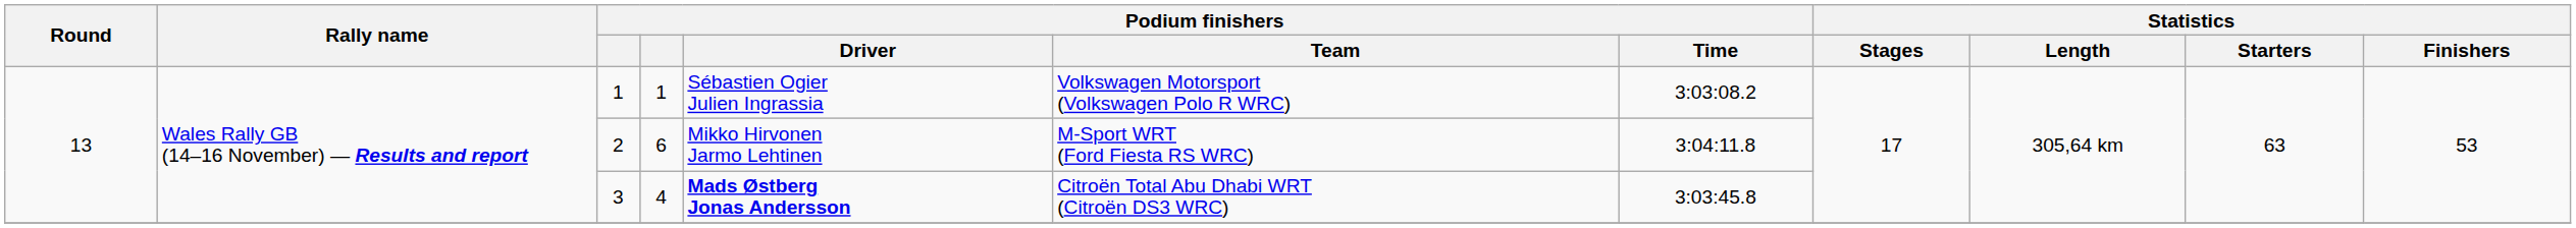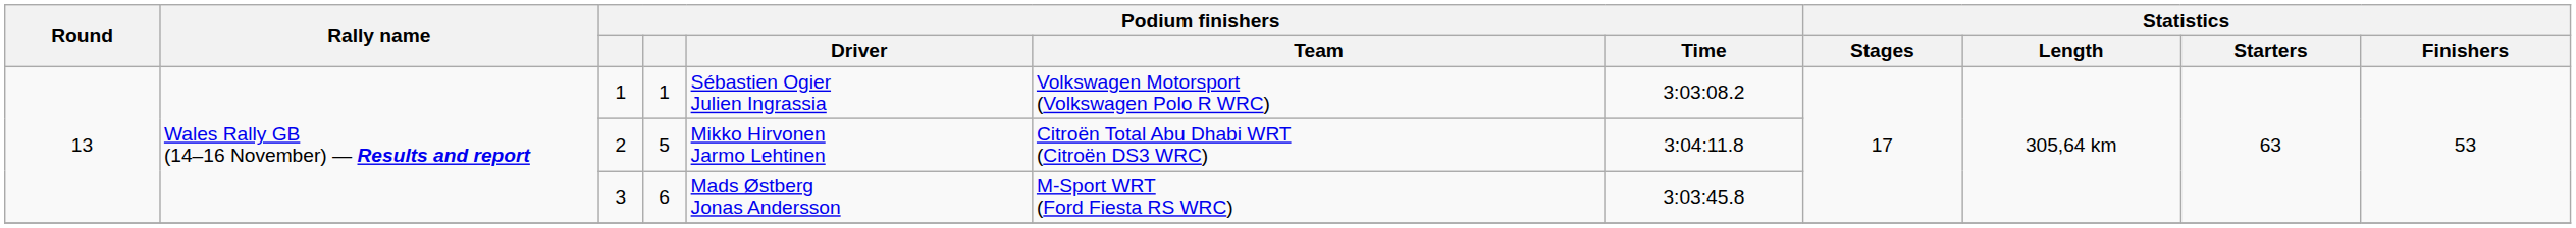 <table class="wikitable" width=90% style="font-size:85%;">
 <tr>
 <th rowspan=2>Round</th>
 <th style="width:22em" rowspan=2>Rally name</th>
 <th colspan=5>Podium finishers</th>
 <th colspan=4>Statistics</th>
 </tr>
 <tr>
 <th></th>
 <th></th>
 <th>Driver</th>
 <th>Team</th>
 <th>Time</th>
 <th>Stages</th>
 <th>Length</th>
 <th>Starters</th>
 <th>Finishers</th>
 </tr>
 <tr>
 <td rowspan=3 align=center>13</td>
 <td rowspan=3 nowrap> <a href='#'>Wales Rally GB</a><br>(14–16 November) — <strong><em><a href='#'>Results and report</a></em></strong></td>
 <td align=center>1</td>
 <td align=center>1</td>
 <td nowrap> <a href='#'>Sébastien Ogier</a><br> <a href='#'>Julien Ingrassia</a></td>
 <td nowrap> <a href='#'>Volkswagen Motorsport</a><br> (<a href='#'>Volkswagen Polo R WRC</a>)</td>
 <td align=center>3:03:08.2</td>
 <td rowspan=3 align=center>17</td>
 <td rowspan=3 align=center>305,64 km</td>
 <td rowspan=3 align=center>63</td>
 <td rowspan=3 align=center>53</td>
 </tr>
 <tr>
 <td align=center>2</td>
-<td align=center>6</td>
+<td align=center>5</td>
 <td nowrap> <a href='#'>Mikko Hirvonen</a><br> <a href='#'>Jarmo Lehtinen</a></td>
-<td nowrap> <a href='#'>M-Sport WRT</a><br> (<a href='#'>Ford Fiesta RS WRC</a>)</td>
+<td nowrap> <a href='#'>Citroën Total Abu Dhabi WRT</a><br> (<a href='#'>Citroën DS3 WRC</a>)</td>
 <td align=center>3:04:11.8</td>
 </tr>
 <tr>
 <td align=center>3</td>
-<td align=center>4</td>
-<td nowrap><strong> <a href='#'>Mads Østberg</a><br> <a href='#'>Jonas Andersson</a></strong></td>
-<td nowrap> <a href='#'>Citroën Total Abu Dhabi WRT</a><br> (<a href='#'>Citroën DS3 WRC</a>)</td>
+<td align=center>6</td>
+<td nowrap> <a href='#'>Mads Østberg</a><br> <a href='#'>Jonas Andersson</a></td>
+<td nowrap> <a href='#'>M-Sport WRT</a><br> (<a href='#'>Ford Fiesta RS WRC</a>)</td>
 <td align=center>3:03:45.8</td>
 </tr>
 <tr>
 </tr>
 </table>
